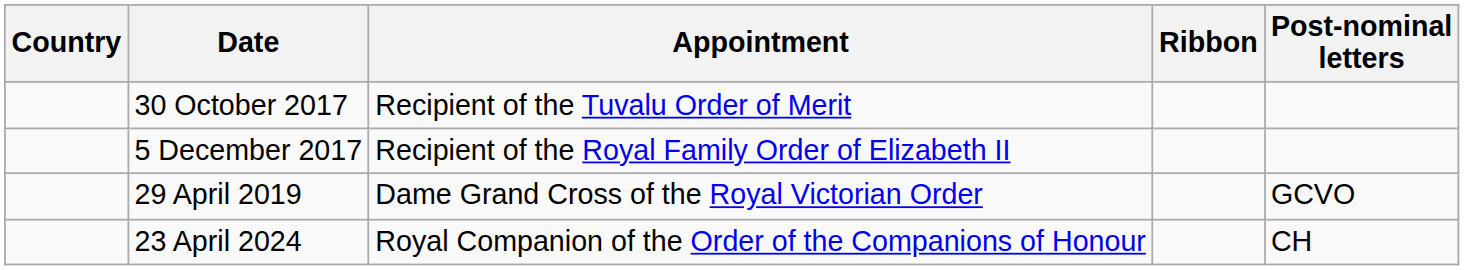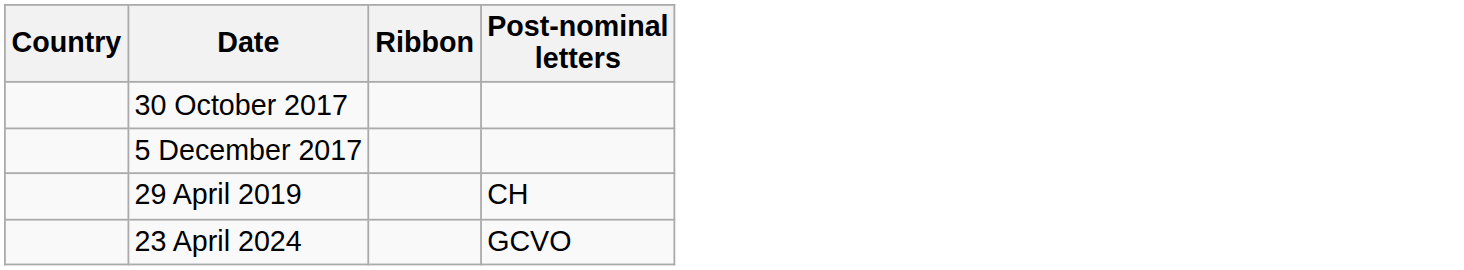 <table class="wikitable sortable" style="margin:0.5em 1em 0.5em 0; border:1px solid #005566; border-collapse:collapse;">
 <tr>
 <th>Country</th>
 <th scope="col">Date</th>
-<th scope="col">Appointment</th>
 <th scope="col">Ribbon</th>
 <th scope="col">Post-nominal<br>letters</th>
 </tr>
 <tr>
 <td></td>
 <td>30 October 2017</td>
-<td>Recipient of the <a href='#'>Tuvalu Order of Merit</a></td>
 <td></td>
 <td></td>
 </tr>
 <tr>
 <td></td>
 <td>5 December 2017</td>
-<td>Recipient of the <a href='#'>Royal Family Order of Elizabeth II</a></td>
 <td></td>
 <td></td>
 </tr>
 <tr>
 <td></td>
 <td>29 April 2019</td>
-<td>Dame Grand Cross of the <a href='#'>Royal Victorian Order</a></td>
 <td></td>
-<td>GCVO</td>
+<td>CH</td>
 </tr>
 <tr>
 <td></td>
 <td>23 April 2024</td>
-<td>Royal Companion of the <a href='#'>Order of the Companions of Honour</a></td>
 <td></td>
-<td>CH</td>
+<td>GCVO</td>
 </tr>
 </table>
